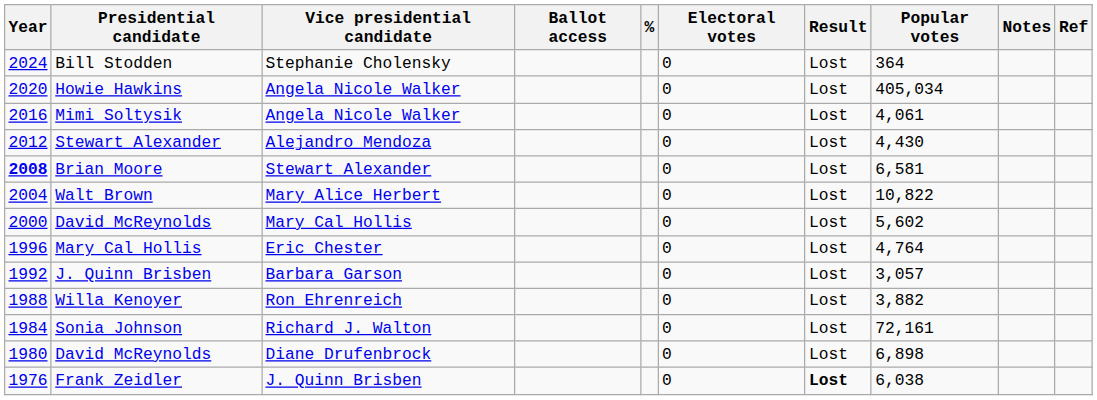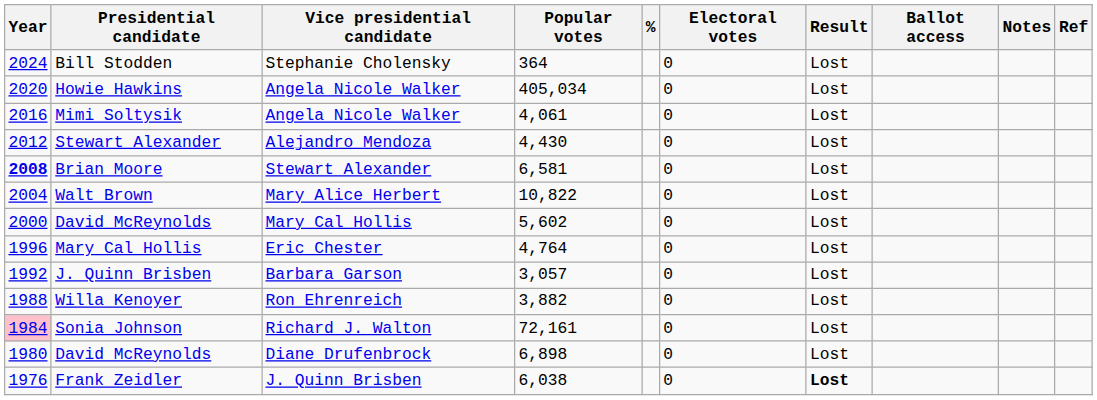 <table class="wikitable sortable" style="font-size:100%">
 <tr>
 <th>Year</th>
 <th>Presidential candidate</th>
 <th>Vice presidential candidate</th>
-<th>Ballot access</th>
+<th>Popular votes</th>
 <th>%</th>
 <th>Electoral votes</th>
 <th>Result</th>
-<th>Popular votes</th>
+<th>Ballot access</th>
 <th>Notes</th>
 <th>Ref</th>
 </tr>
 <tr>
 <td><a href='#'>2024</a></td>
 <td>Bill Stodden</td>
 <td>Stephanie Cholensky</td>
-<td></td>
+<td>364</td>
 <td></td>
 <td>0</td>
 <td> Lost</td>
-<td>364</td>
+<td></td>
 <td></td>
 <td></td>
 </tr>
 <tr>
 <td><a href='#'>2020</a></td>
 <td><a href='#'>Howie Hawkins</a></td>
 <td><a href='#'>Angela Nicole Walker</a></td>
-<td></td>
+<td>405,034</td>
 <td></td>
 <td>0</td>
 <td> Lost</td>
-<td>405,034</td>
+<td></td>
 <td></td>
 <td></td>
 </tr>
 <tr>
 <td><a href='#'>2016</a></td>
 <td><a href='#'>Mimi Soltysik</a></td>
 <td><a href='#'>Angela Nicole Walker</a></td>
-<td></td>
+<td>4,061</td>
 <td></td>
 <td>0</td>
 <td> Lost</td>
-<td>4,061</td>
+<td></td>
 <td></td>
 <td></td>
 </tr>
 <tr>
 <td><a href='#'>2012</a></td>
 <td><a href='#'>Stewart Alexander</a></td>
 <td><a href='#'>Alejandro Mendoza</a></td>
-<td></td>
+<td>4,430</td>
 <td></td>
 <td>0</td>
 <td> Lost</td>
-<td>4,430</td>
+<td></td>
 <td></td>
 <td></td>
 </tr>
 <tr>
 <td><strong><a href='#'>2008</a></strong></td>
 <td><a href='#'>Brian Moore</a></td>
 <td><a href='#'>Stewart Alexander</a></td>
-<td></td>
+<td>6,581</td>
 <td></td>
 <td>0</td>
 <td> Lost</td>
-<td>6,581</td>
+<td></td>
 <td></td>
 <td></td>
 </tr>
 <tr>
 <td><a href='#'>2004</a></td>
 <td><a href='#'>Walt Brown</a></td>
 <td><a href='#'>Mary Alice Herbert</a></td>
-<td></td>
+<td>10,822</td>
 <td></td>
 <td>0</td>
 <td> Lost</td>
-<td>10,822</td>
+<td></td>
 <td></td>
 <td></td>
 </tr>
 <tr>
 <td><a href='#'>2000</a></td>
 <td><a href='#'>David McReynolds</a></td>
 <td><a href='#'>Mary Cal Hollis</a></td>
-<td></td>
+<td>5,602</td>
 <td></td>
 <td>0</td>
 <td> Lost</td>
-<td>5,602</td>
+<td></td>
 <td></td>
 <td></td>
 </tr>
 <tr>
 <td><a href='#'>1996</a></td>
 <td><a href='#'>Mary Cal Hollis</a></td>
 <td><a href='#'>Eric Chester</a></td>
-<td></td>
+<td>4,764</td>
 <td></td>
 <td>0</td>
 <td> Lost</td>
-<td>4,764</td>
+<td></td>
 <td></td>
 <td></td>
 </tr>
 <tr>
 <td><a href='#'>1992</a></td>
 <td><a href='#'>J. Quinn Brisben</a></td>
 <td><a href='#'>Barbara Garson</a></td>
-<td></td>
+<td>3,057</td>
 <td></td>
 <td>0</td>
 <td> Lost</td>
-<td>3,057</td>
+<td></td>
 <td></td>
 <td></td>
 </tr>
 <tr>
 <td><a href='#'>1988</a></td>
 <td><a href='#'>Willa Kenoyer</a></td>
 <td><a href='#'>Ron Ehrenreich</a></td>
-<td></td>
+<td>3,882</td>
 <td></td>
 <td>0</td>
 <td> Lost</td>
-<td>3,882</td>
+<td></td>
 <td></td>
 <td></td>
 </tr>
 <tr>
-<td><a href='#'>1984</a></td>
+<td style="background: pink;"><a href='#'>1984</a></td>
 <td><a href='#'>Sonia Johnson</a></td>
 <td><a href='#'>Richard J. Walton</a></td>
-<td></td>
+<td>72,161</td>
 <td></td>
 <td>0</td>
 <td> Lost</td>
-<td>72,161</td>
+<td></td>
 <td></td>
 <td></td>
 </tr>
 <tr>
 <td><a href='#'>1980</a></td>
 <td><a href='#'>David McReynolds</a></td>
 <td><a href='#'>Diane Drufenbrock</a></td>
-<td></td>
+<td>6,898</td>
 <td></td>
 <td>0</td>
 <td> Lost</td>
-<td>6,898</td>
+<td></td>
 <td></td>
 <td></td>
 </tr>
 <tr>
 <td><a href='#'>1976</a></td>
 <td><a href='#'>Frank Zeidler</a></td>
 <td><a href='#'>J. Quinn Brisben</a></td>
-<td></td>
+<td>6,038</td>
 <td></td>
 <td>0</td>
 <td><strong> Lost</strong></td>
-<td>6,038</td>
+<td></td>
 <td></td>
 <td></td>
 </tr>
 </table>
